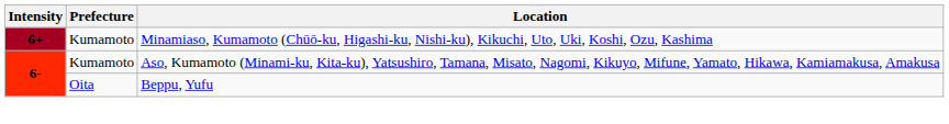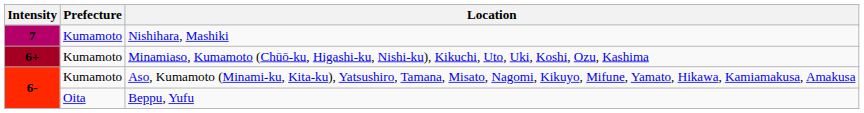 <table class="wikitable">
 <tr>
 <th style="white-space:nowrap">Intensity</th>
 <th style="white-space:nowrap">Prefecture</th>
 <th>Location</th>
+</tr>
+<tr>
+<th style="background-color:#B40068"><span>7</span></th>
+<td><a href='#'>Kumamoto</a></td>
+<td><a href='#'>Nishihara</a>, <a href='#'>Mashiki</a></td>
 </tr>
 <tr>
 <th style="background-color:#a50021"><span>6+</span></th>
 <td>Kumamoto</td>
 <td><a href='#'>Minamiaso</a>, <a href='#'>Kumamoto</a> (<a href='#'>Chūō-ku</a>, <a href='#'>Higashi-ku</a>, <a href='#'>Nishi-ku</a>), <a href='#'>Kikuchi</a>, <a href='#'>Uto</a>, <a href='#'>Uki</a>, <a href='#'>Koshi</a>, <a href='#'>Ozu</a>, <a href='#'>Kashima</a></td>
 </tr>
 <tr>
 <th rowspan="2" style="background-color:#ff2800"><span>6-</span></th>
 <td>Kumamoto</td>
 <td><a href='#'>Aso</a>, Kumamoto (<a href='#'>Minami-ku</a>, <a href='#'>Kita-ku</a>), <a href='#'>Yatsushiro</a>, <a href='#'>Tamana</a>, <a href='#'>Misato</a>, <a href='#'>Nagomi</a>, <a href='#'>Kikuyo</a>, <a href='#'>Mifune</a>, <a href='#'>Yamato</a>, <a href='#'>Hikawa</a>, <a href='#'>Kamiamakusa</a>, <a href='#'>Amakusa</a></td>
 </tr>
 <tr>
 <td><a href='#'>Oita</a></td>
 <td><a href='#'>Beppu</a>, <a href='#'>Yufu</a></td>
 </tr>
 </table>
